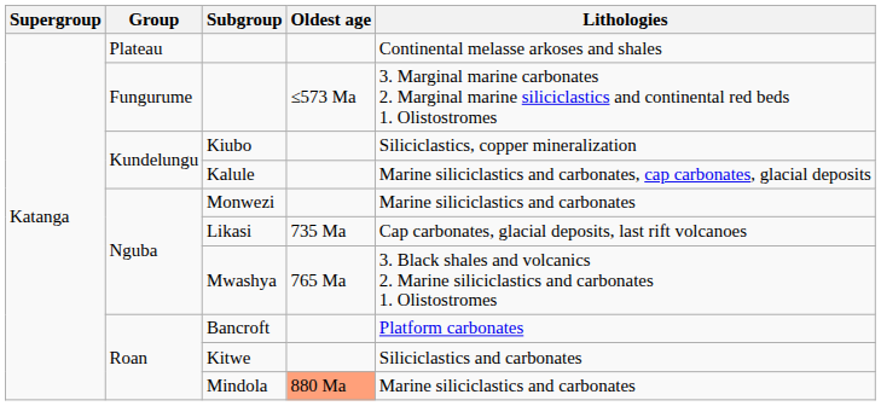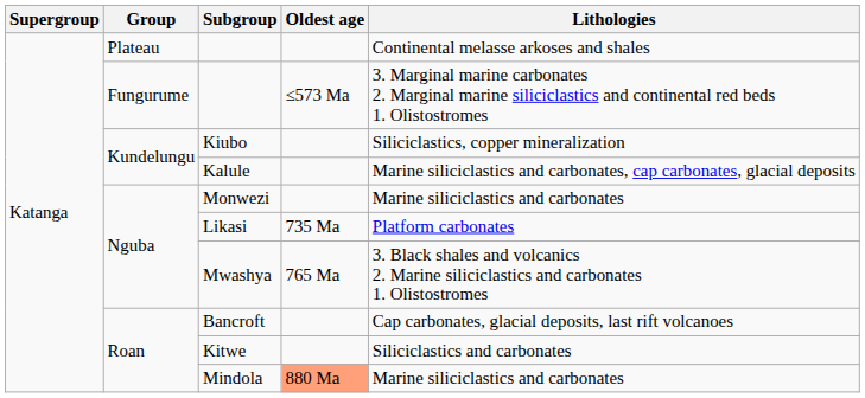 <table class=wikitable>
 <tr>
 <th>Supergroup</th>
 <th>Group</th>
 <th>Subgroup</th>
 <th>Oldest age</th>
 <th>Lithologies</th>
 </tr>
 <tr>
 <td rowspan=10>Katanga</td>
 <td>Plateau</td>
 <td></td>
 <td></td>
 <td>Continental melasse arkoses and shales</td>
 </tr>
 <tr>
 <td>Fungurume</td>
 <td></td>
 <td>≤573 Ma</td>
 <td>3. Marginal marine carbonates<br>2. Marginal marine <a href='#'>siliciclastics</a> and continental red beds<br>1. Olistostromes</td>
 </tr>
 <tr>
 <td rowspan=2>Kundelungu</td>
 <td>Kiubo</td>
 <td></td>
 <td>Siliciclastics, copper mineralization</td>
 </tr>
 <tr>
 <td>Kalule</td>
 <td></td>
 <td>Marine siliciclastics and carbonates, <a href='#'>cap carbonates</a>, glacial deposits</td>
 </tr>
 <tr>
 <td rowspan=3>Nguba</td>
 <td>Monwezi</td>
 <td></td>
 <td>Marine siliciclastics and carbonates</td>
 </tr>
 <tr>
 <td>Likasi</td>
 <td>735 Ma</td>
-<td>Cap carbonates, glacial deposits, last rift volcanoes</td>
+<td><a href='#'>Platform carbonates</a></td>
 </tr>
 <tr>
 <td>Mwashya</td>
 <td>765 Ma</td>
 <td>3. Black shales and volcanics<br>2. Marine siliciclastics and carbonates <br>1. Olistostromes</td>
 </tr>
 <tr>
 <td rowspan=3>Roan</td>
 <td>Bancroft</td>
 <td></td>
-<td><a href='#'>Platform carbonates</a></td>
+<td>Cap carbonates, glacial deposits, last rift volcanoes</td>
 </tr>
 <tr>
 <td>Kitwe</td>
 <td></td>
 <td>Siliciclastics and carbonates</td>
 </tr>
 <tr>
 <td>Mindola</td>
 <td style="background: lightsalmon;">880 Ma</td>
 <td>Marine siliciclastics and carbonates</td>
 </tr>
 </table>
